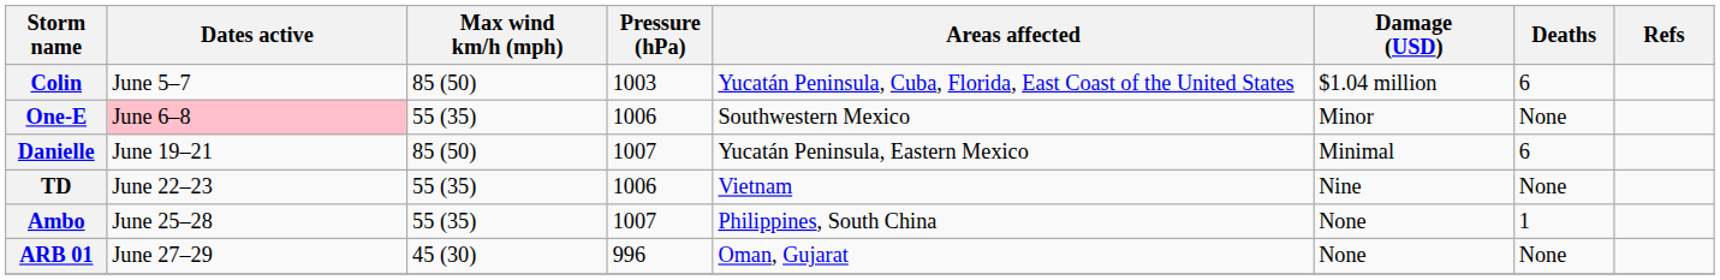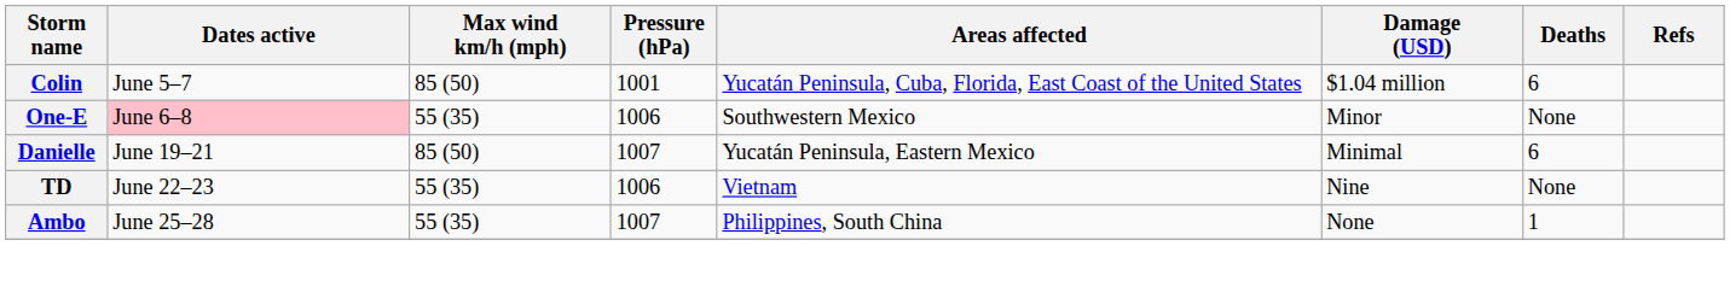 <table class="wikitable sortable">
 <tr>
 <th width="5%">Storm name</th>
 <th width="15%">Dates active</th>
 <th width="10%">Max wind<br>km/h (mph)</th>
 <th width="5%">Pressure<br>(hPa)</th>
 <th width="30%">Areas affected</th>
 <th width="10%">Damage<br>(<a href='#'>USD</a>)</th>
 <th width="5%">Deaths</th>
 <th width="5%">Refs</th>
 </tr>
 <tr>
 <th><a href='#'>Colin</a></th>
 <td>June 5–7</td>
 <td>85 (50)</td>
-<td>1003</td>
+<td>1001</td>
 <td><a href='#'>Yucatán Peninsula</a>, <a href='#'>Cuba</a>, <a href='#'>Florida</a>, <a href='#'>East Coast of the United States</a></td>
 <td>$1.04 million</td>
 <td>6</td>
 <td></td>
 </tr>
 <tr>
 <th><a href='#'>One-E</a></th>
 <td style="background: pink;">June 6–8</td>
 <td>55 (35)</td>
 <td>1006</td>
 <td>Southwestern Mexico</td>
 <td>Minor</td>
 <td>None</td>
 <td></td>
 </tr>
 <tr>
 <th><a href='#'>Danielle</a></th>
 <td>June 19–21</td>
 <td>85 (50)</td>
 <td>1007</td>
 <td>Yucatán Peninsula, Eastern Mexico</td>
 <td>Minimal</td>
 <td>6</td>
 <td></td>
 </tr>
 <tr>
 <th>TD</th>
 <td>June 22–23</td>
 <td>55 (35)</td>
 <td>1006</td>
 <td><a href='#'>Vietnam</a></td>
 <td>Nine</td>
 <td>None</td>
 <td></td>
 </tr>
 <tr>
 <th><a href='#'>Ambo</a></th>
 <td>June 25–28</td>
 <td>55 (35)</td>
 <td>1007</td>
 <td><a href='#'>Philippines</a>, South China</td>
 <td>None</td>
 <td>1</td>
 <td></td>
 </tr>
 <tr>
-<th><a href='#'>ARB 01</a></th>
-<td>June 27–29</td>
-<td>45 (30)</td>
-<td>996</td>
-<td><a href='#'>Oman</a>, <a href='#'>Gujarat</a></td>
-<td>None</td>
-<td>None</td>
-<td></td>
-</tr>
-<tr>
 </tr>
 </table>
